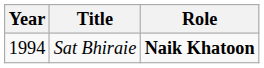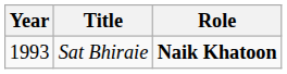 <table class="wikitable sortable plainrowheaders">
 <tr style="text-align:center;">
 <th scope="col">Year</th>
 <th scope="col">Title</th>
 <th scope="col">Role</th>
 </tr>
 <tr>
-<td>1994</td>
+<td>1993</td>
 <td><em>Sat Bhiraie</em></td>
 <td><strong>Naik Khatoon</strong></td>
 </tr>
 </table>
